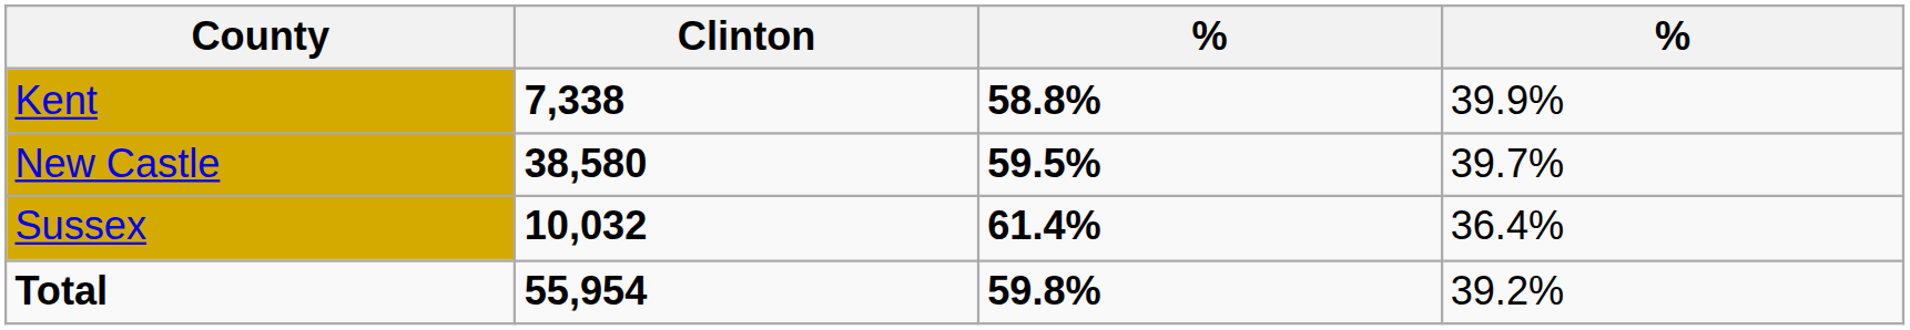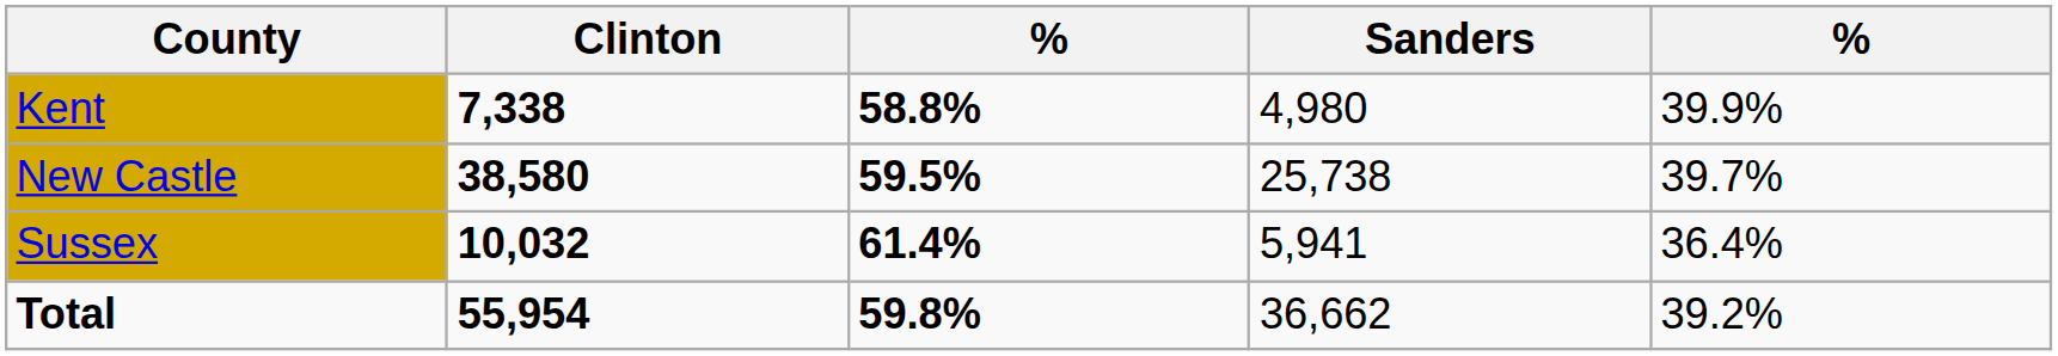 <table width="60%" class="wikitable sortable">
 <tr>
 <th width="11%">County</th>
 <th width="10%">Clinton</th>
 <th width="10%">%</th>
+<th width="10%">Sanders</th>
 <th width="10%">%</th>
 </tr>
 <tr>
 <td style="background:#D4AA00;"><a href='#'>Kent</a></td>
 <td><strong>7,338</strong></td>
 <td><strong>58.8%</strong></td>
+<td>4,980</td>
 <td>39.9%</td>
 </tr>
 <tr>
 <td style="background:#D4AA00;"><a href='#'>New Castle</a></td>
 <td><strong>38,580</strong></td>
 <td><strong>59.5%</strong></td>
+<td>25,738</td>
 <td>39.7%</td>
 </tr>
 <tr>
 <td style="background:#D4AA00;"><a href='#'>Sussex</a></td>
 <td><strong>10,032</strong></td>
 <td><strong>61.4%</strong></td>
+<td>5,941</td>
 <td>36.4%</td>
 </tr>
 <tr>
 <td><strong>Total</strong></td>
 <td><strong>55,954</strong></td>
 <td><strong>59.8%</strong></td>
+<td>36,662</td>
 <td>39.2%</td>
 </tr>
 </table>
